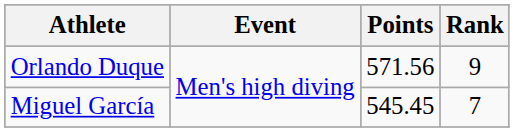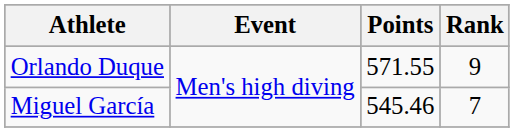 <table class=wikitable style="font-size:90%;">
 <tr>
 <th>Athlete</th>
 <th>Event</th>
 <th>Points</th>
 <th>Rank</th>
 </tr>
 <tr align=center>
 <td align=left><a href='#'>Orlando Duque</a></td>
 <td align=left rowspan=2><a href='#'>Men's high diving</a></td>
-<td>571.56</td>
+<td>571.55</td>
 <td>9</td>
 </tr>
 <tr align=center>
 <td align=left><a href='#'>Miguel García</a></td>
-<td>545.45</td>
+<td>545.46</td>
 <td>7</td>
 </tr>
 </table>
